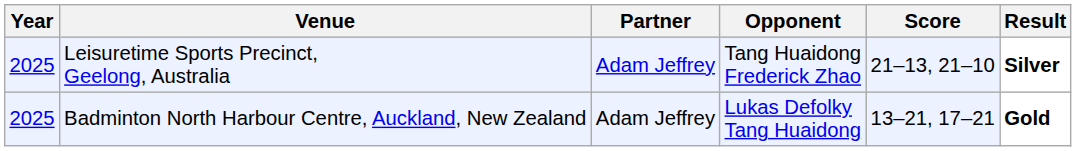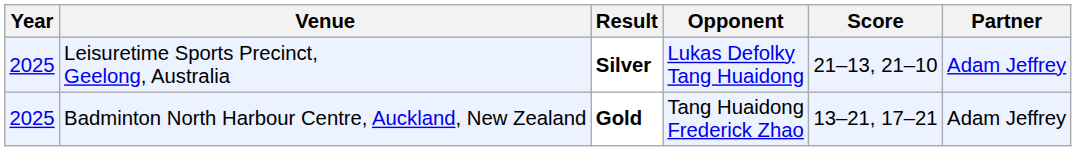 <table class="sortable wikitable" style="font-size: 90%;">
 <tr>
 <th>Year</th>
 <th>Venue</th>
-<th>Partner</th>
+<th>Result</th>
 <th>Opponent</th>
 <th>Score</th>
-<th>Result</th>
+<th>Partner</th>
 </tr>
 <tr style="background:#ECF2FF">
 <td align="center"><a href='#'>2025</a></td>
 <td align="left">Leisuretime Sports Precinct,<br><a href='#'>Geelong</a>, Australia</td>
+<td style="text-align:left; background:white"> <strong>Silver</strong></td>
+<td align="left"> <a href='#'>Lukas Defolky</a><br>  <a href='#'>Tang Huaidong</a></td>
+<td align="left">21–13, 21–10</td>
 <td align="left"> <a href='#'>Adam Jeffrey</a></td>
-<td align="left"> Tang Huaidong<br> <a href='#'>Frederick Zhao</a></td>
-<td align="left">21–13, 21–10</td>
-<td style="text-align:left; background:white"> <strong>Silver</strong></td>
 </tr>
 <tr style="background:#ECF2FF">
 <td align="center"><a href='#'>2025</a></td>
 <td align="left">Badminton North Harbour Centre, <a href='#'>Auckland</a>, New Zealand</td>
+<td style="text-align:left; background:white"> <strong>Gold</strong></td>
+<td align="left"> Tang Huaidong<br> <a href='#'>Frederick Zhao</a></td>
+<td align="left">13–21, 17–21</td>
 <td align="left"> Adam Jeffrey</td>
-<td align="left"> <a href='#'>Lukas Defolky</a><br>  <a href='#'>Tang Huaidong</a></td>
-<td align="left">13–21, 17–21</td>
-<td style="text-align:left; background:white"> <strong>Gold</strong></td>
 </tr>
 </table>
